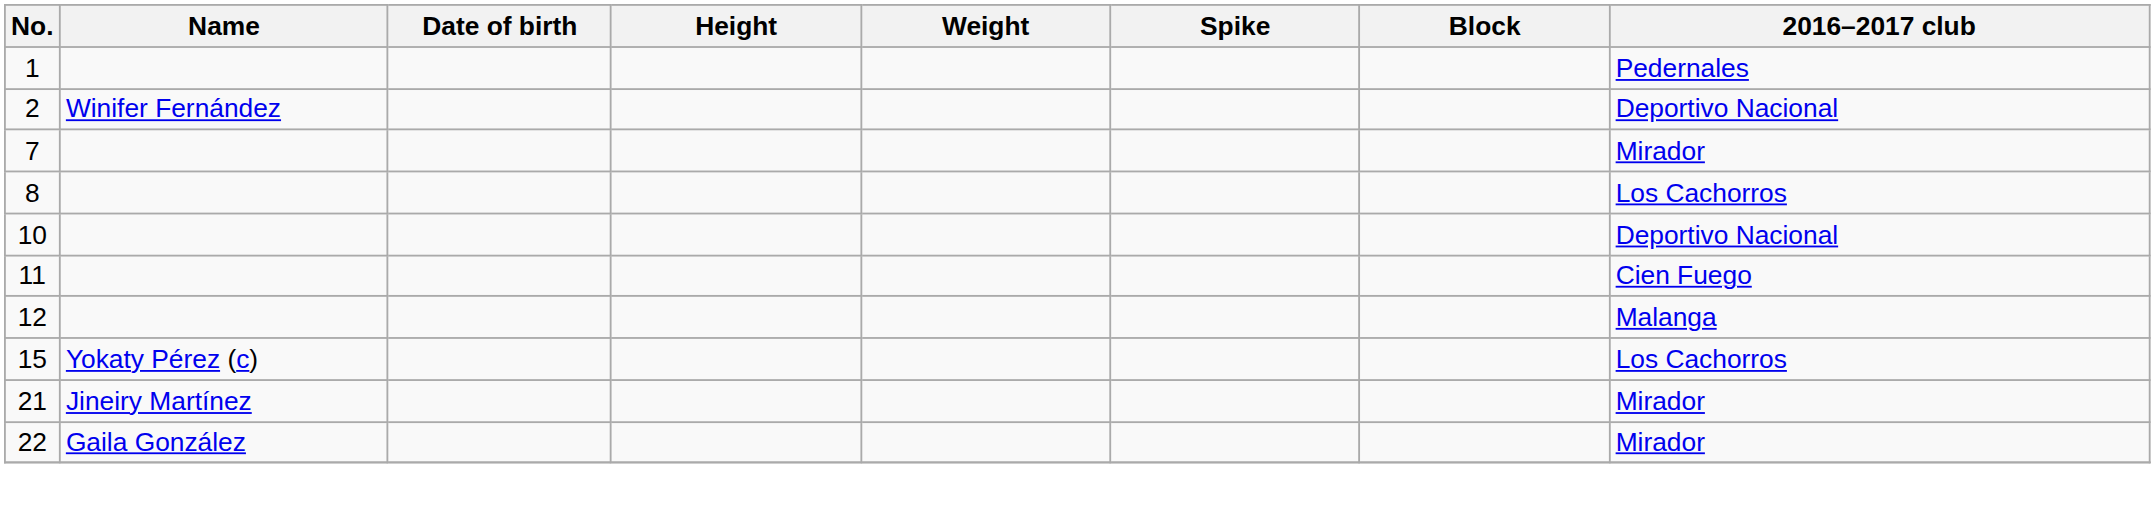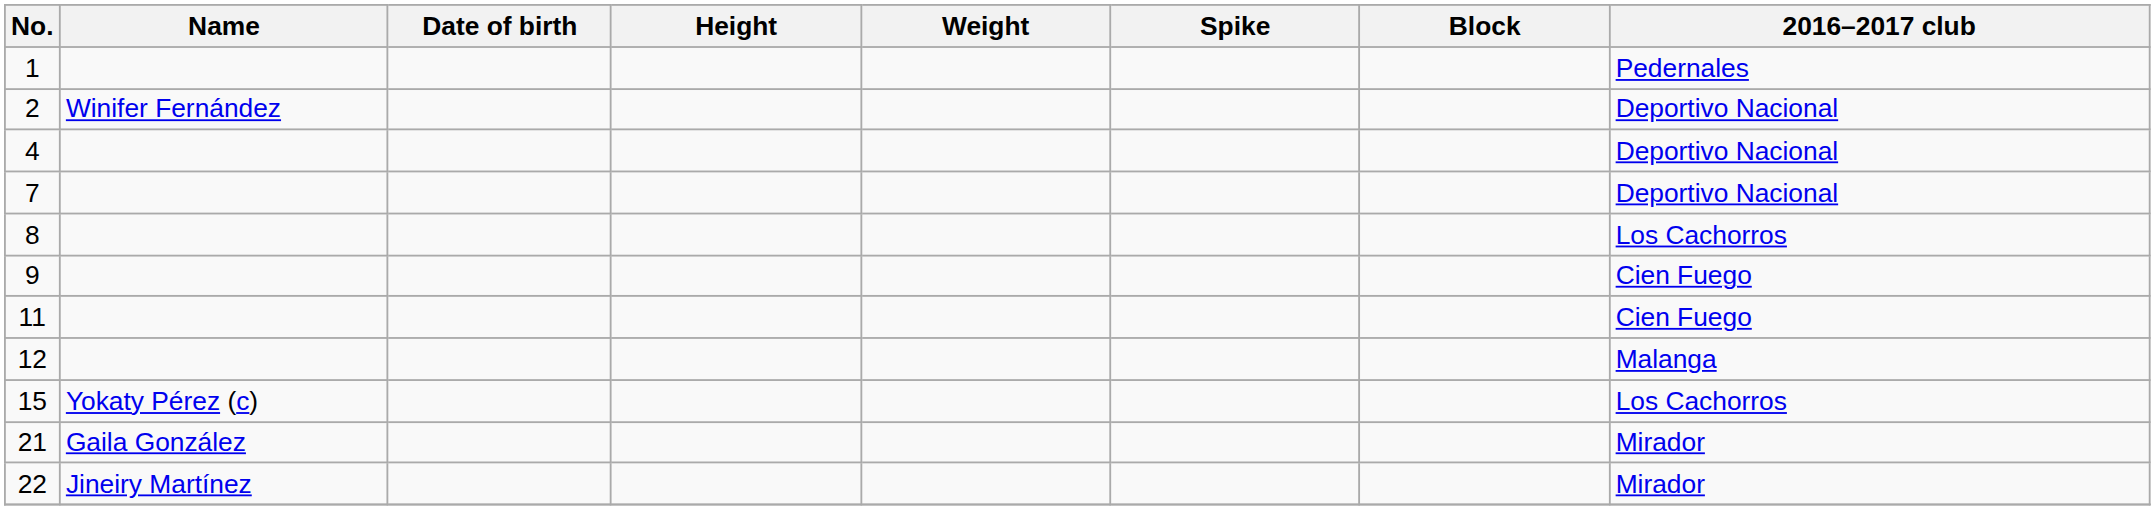 <table class="wikitable sortable" style="font-size:90%; text-align:center;">
 <tr>
 <th>No.</th>
 <th style="width:12em">Name</th>
 <th style="width:8em">Date of birth</th>
 <th style="width:9em">Height</th>
 <th style="width:9em">Weight</th>
 <th style="width:9em">Spike</th>
 <th style="width:9em">Block</th>
 <th style="width:20em">2016–2017 club</th>
 </tr>
 <tr>
 <td>1</td>
 <td align=left></td>
 <td align=right></td>
 <td></td>
 <td></td>
 <td></td>
 <td></td>
 <td align=left> <a href='#'>Pedernales</a></td>
 </tr>
 <tr>
 <td>2</td>
 <td align=left><a href='#'>Winifer Fernández</a></td>
 <td align=right></td>
 <td></td>
 <td></td>
 <td></td>
 <td></td>
 <td align=left> <a href='#'>Deportivo Nacional</a></td>
 </tr>
 <tr>
+<td>4</td>
+<td align=left></td>
+<td align=right></td>
+<td></td>
+<td></td>
+<td></td>
+<td></td>
+<td align=left> <a href='#'>Deportivo Nacional</a></td>
+</tr>
+<tr>
 <td>7</td>
 <td align=left></td>
 <td align=right></td>
 <td></td>
 <td></td>
 <td></td>
 <td></td>
-<td align=left> <a href='#'>Mirador</a></td>
+<td align=left> <a href='#'>Deportivo Nacional</a></td>
 </tr>
 <tr>
 <td>8</td>
 <td align=left></td>
 <td align=right></td>
 <td></td>
 <td></td>
 <td></td>
 <td></td>
 <td align=left> <a href='#'>Los Cachorros</a></td>
 </tr>
 <tr>
-<td>10</td>
+<td>9</td>
 <td align=left></td>
 <td align=right></td>
 <td></td>
 <td></td>
 <td></td>
 <td></td>
-<td align=left> <a href='#'>Deportivo Nacional</a></td>
+<td align=left> <a href='#'>Cien Fuego</a></td>
 </tr>
 <tr>
 <td>11</td>
 <td align=left></td>
 <td align=right></td>
 <td></td>
 <td></td>
 <td></td>
 <td></td>
 <td align=left> <a href='#'>Cien Fuego</a></td>
 </tr>
 <tr>
 <td>12</td>
 <td align=left></td>
 <td align=right></td>
 <td></td>
 <td></td>
 <td></td>
 <td></td>
 <td align=left> <a href='#'>Malanga</a></td>
 </tr>
 <tr>
 <td>15</td>
 <td align=left><a href='#'>Yokaty Pérez</a> (<a href='#'>c</a>)</td>
 <td align=right></td>
 <td></td>
 <td></td>
 <td></td>
 <td></td>
 <td align=left> <a href='#'>Los Cachorros</a></td>
 </tr>
 <tr>
 <td>21</td>
-<td align=left><a href='#'>Jineiry Martínez</a></td>
+<td align=left><a href='#'>Gaila González</a></td>
 <td align=right></td>
 <td></td>
 <td></td>
 <td></td>
 <td></td>
 <td align=left> <a href='#'>Mirador</a></td>
 </tr>
 <tr>
 <td>22</td>
-<td align=left><a href='#'>Gaila González</a></td>
+<td align=left><a href='#'>Jineiry Martínez</a></td>
 <td align=right></td>
 <td></td>
 <td></td>
 <td></td>
 <td></td>
 <td align=left> <a href='#'>Mirador</a></td>
 </tr>
 <tr>
 </tr>
 </table>
